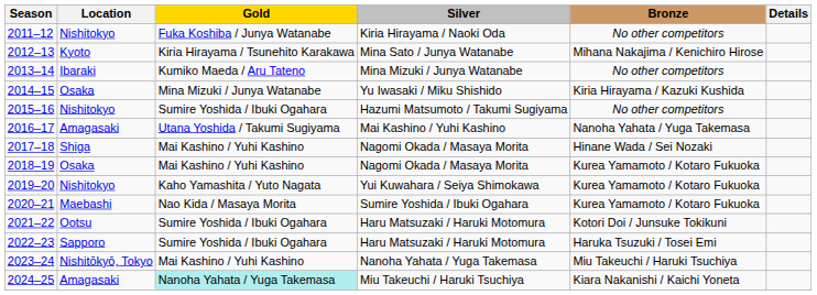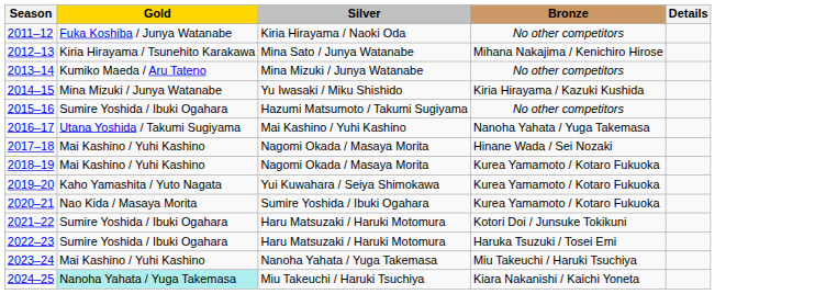 <table class="wikitable">
 <tr>
 <th>Season</th>
-<th>Location</th>
 <td align=center bgcolor=gold><strong>Gold</strong></td>
 <td align=center bgcolor=silver><strong>Silver</strong></td>
 <td align=center bgcolor=cc9966><strong>Bronze</strong></td>
 <th>Details</th>
 </tr>
 <tr>
 <td><a href='#'>2011–12</a></td>
-<td><a href='#'>Nishitokyo</a></td>
 <td><a href='#'>Fuka Koshiba</a> / Junya Watanabe</td>
 <td>Kiria Hirayama / Naoki Oda</td>
 <td align=center><em>No other competitors</em></td>
 <td></td>
 </tr>
 <tr>
 <td><a href='#'>2012–13</a></td>
-<td><a href='#'>Kyoto</a></td>
 <td>Kiria Hirayama / Tsunehito Karakawa</td>
 <td>Mina Sato / Junya Watanabe</td>
 <td>Mihana Nakajima / Kenichiro Hirose</td>
 <td></td>
 </tr>
 <tr>
 <td><a href='#'>2013–14</a></td>
-<td><a href='#'>Ibaraki</a></td>
 <td>Kumiko Maeda / <a href='#'>Aru Tateno</a></td>
 <td>Mina Mizuki / Junya Watanabe</td>
 <td align=center><em>No other competitors</em></td>
 <td></td>
 </tr>
 <tr>
 <td><a href='#'>2014–15</a></td>
-<td><a href='#'>Osaka</a></td>
 <td>Mina Mizuki / Junya Watanabe</td>
 <td>Yu Iwasaki / Miku Shishido</td>
 <td>Kiria Hirayama / Kazuki Kushida</td>
 <td></td>
 </tr>
 <tr>
 <td><a href='#'>2015–16</a></td>
-<td><a href='#'>Nishitokyo</a></td>
 <td>Sumire Yoshida / Ibuki Ogahara</td>
 <td>Hazumi Matsumoto / Takumi Sugiyama</td>
 <td align=center><em>No other competitors</em></td>
 <td></td>
 </tr>
 <tr>
 <td><a href='#'>2016–17</a></td>
-<td><a href='#'>Amagasaki</a></td>
 <td><a href='#'>Utana Yoshida</a> / Takumi Sugiyama</td>
 <td>Mai Kashino / Yuhi Kashino</td>
 <td>Nanoha Yahata / Yuga Takemasa</td>
 <td></td>
 </tr>
 <tr>
 <td><a href='#'>2017–18</a></td>
-<td><a href='#'>Shiga</a></td>
 <td>Mai Kashino / Yuhi Kashino</td>
 <td>Nagomi Okada / Masaya Morita</td>
 <td>Hinane Wada / Sei Nozaki</td>
 <td></td>
 </tr>
 <tr>
 <td><a href='#'>2018–19</a></td>
-<td><a href='#'>Osaka</a></td>
 <td>Mai Kashino / Yuhi Kashino</td>
 <td>Nagomi Okada / Masaya Morita</td>
 <td>Kurea Yamamoto / Kotaro Fukuoka</td>
 <td></td>
 </tr>
 <tr>
 <td><a href='#'>2019–20</a></td>
-<td><a href='#'>Nishitokyo</a></td>
 <td>Kaho Yamashita / Yuto Nagata</td>
 <td>Yui Kuwahara / Seiya Shimokawa</td>
 <td>Kurea Yamamoto / Kotaro Fukuoka</td>
 <td></td>
 </tr>
 <tr>
 <td><a href='#'>2020–21</a></td>
-<td><a href='#'>Maebashi</a></td>
 <td>Nao Kida / Masaya Morita</td>
 <td>Sumire Yoshida / Ibuki Ogahara</td>
 <td>Kurea Yamamoto / Kotaro Fukuoka</td>
 <td></td>
 </tr>
 <tr>
 <td><a href='#'>2021–22</a></td>
-<td><a href='#'>Ootsu</a></td>
 <td>Sumire Yoshida / Ibuki Ogahara</td>
 <td>Haru Matsuzaki / Haruki Motomura</td>
 <td>Kotori Doi / Junsuke Tokikuni</td>
 <td></td>
 </tr>
 <tr>
 <td><a href='#'>2022–23</a></td>
-<td><a href='#'>Sapporo</a></td>
 <td>Sumire Yoshida / Ibuki Ogahara</td>
 <td>Haru Matsuzaki / Haruki Motomura</td>
 <td>Haruka Tsuzuki / Tosei Emi</td>
 <td></td>
 </tr>
 <tr>
 <td><a href='#'>2023–24</a></td>
-<td><a href='#'>Nishitōkyō, Tokyo</a></td>
 <td>Mai Kashino / Yuhi Kashino</td>
 <td>Nanoha Yahata / Yuga Takemasa</td>
 <td>Miu Takeuchi / Haruki Tsuchiya</td>
 <td></td>
 </tr>
 <tr>
 <td><a href='#'>2024–25</a></td>
-<td><a href='#'>Amagasaki</a></td>
 <td style="background: paleturquoise;">Nanoha Yahata / Yuga Takemasa</td>
 <td>Miu Takeuchi / Haruki Tsuchiya</td>
 <td>Kiara Nakanishi / Kaichi Yoneta</td>
 <td></td>
 </tr>
 </table>
